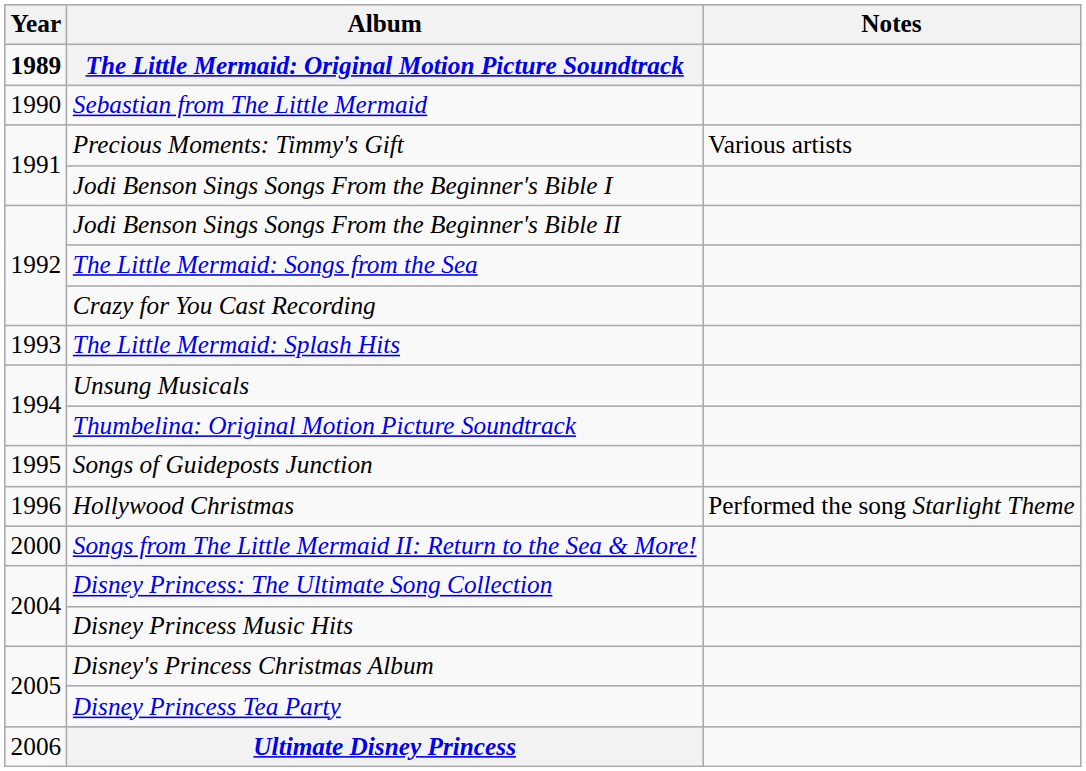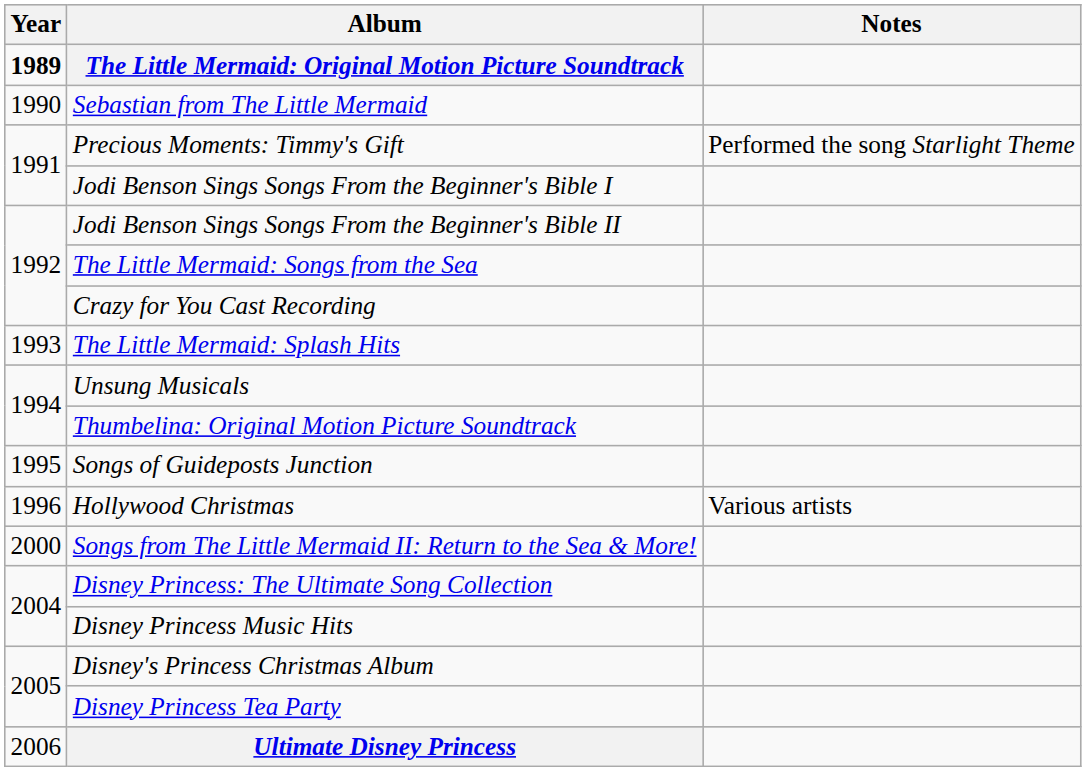 <table class="wikitable plainrowheaders">
 <tr>
 <th scope="col">Year</th>
 <th scope="col">Album</th>
 <th scope="col">Notes</th>
 </tr>
 <tr>
 <td><strong>1989</strong></td>
 <th scope="row"><em><a href='#'>The Little Mermaid: Original Motion Picture Soundtrack</a></em></th>
 <td></td>
 </tr>
 <tr>
 <td>1990</td>
 <td><em><a href='#'>Sebastian from The Little Mermaid</a></em></td>
 <td></td>
 </tr>
 <tr>
 <td rowspan="2">1991</td>
 <td><em>Precious Moments: Timmy's Gift</em></td>
-<td>Various artists</td>
+<td>Performed the song <em>Starlight Theme</em></td>
 </tr>
 <tr>
 <td><em>Jodi Benson Sings Songs From the Beginner's Bible I</em></td>
 <td></td>
 </tr>
 <tr>
 <td rowspan="3">1992</td>
 <td><em>Jodi Benson Sings Songs From the Beginner's Bible II</em></td>
 <td></td>
 </tr>
 <tr>
 <td><em><a href='#'>The Little Mermaid: Songs from the Sea</a></em></td>
 <td></td>
 </tr>
 <tr>
 <td><em>Crazy for You Cast Recording</em></td>
 <td></td>
 </tr>
 <tr>
 <td>1993</td>
 <td><em><a href='#'>The Little Mermaid: Splash Hits</a></em></td>
 <td></td>
 </tr>
 <tr>
 <td rowspan="2">1994</td>
 <td><em>Unsung Musicals</em></td>
 <td></td>
 </tr>
 <tr>
 <td><em><a href='#'>Thumbelina: Original Motion Picture Soundtrack</a></em></td>
 <td></td>
 </tr>
 <tr>
 <td>1995</td>
 <td><em>Songs of Guideposts Junction</em></td>
 <td></td>
 </tr>
 <tr>
 <td>1996</td>
 <td><em>Hollywood Christmas</em></td>
-<td>Performed the song <em>Starlight Theme</em></td>
+<td>Various artists</td>
 </tr>
 <tr>
 <td>2000</td>
 <td><em><a href='#'>Songs from The Little Mermaid II: Return to the Sea & More!</a></em></td>
 <td></td>
 </tr>
 <tr>
 <td rowspan="2">2004</td>
 <td><em><a href='#'>Disney Princess: The Ultimate Song Collection</a></em></td>
 <td></td>
 </tr>
 <tr>
 <td><em>Disney Princess Music Hits</em></td>
 <td></td>
 </tr>
 <tr>
 <td rowspan="2">2005</td>
 <td><em>Disney's Princess Christmas Album</em></td>
 <td></td>
 </tr>
 <tr>
 <td><em><a href='#'>Disney Princess Tea Party</a></em></td>
 <td></td>
 </tr>
 <tr>
 <td>2006</td>
 <th scope="row"><em><a href='#'>Ultimate Disney Princess</a></em></th>
 <td></td>
 </tr>
 </table>
